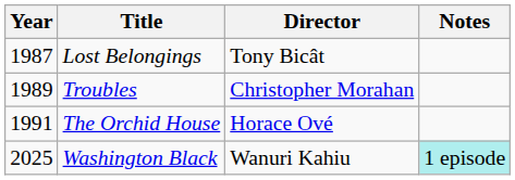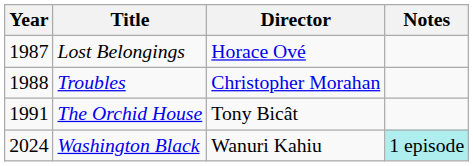 <table class="wikitable">
 <tr>
 <th>Year</th>
 <th>Title</th>
 <th>Director</th>
 <th>Notes</th>
 </tr>
 <tr>
 <td>1987</td>
 <td><em>Lost Belongings</em></td>
-<td>Tony Bicât</td>
+<td><a href='#'>Horace Ové</a></td>
 <td></td>
 </tr>
 <tr>
-<td>1989</td>
+<td>1988</td>
 <td><em><a href='#'>Troubles</a></em></td>
 <td><a href='#'>Christopher Morahan</a></td>
 <td></td>
 </tr>
 <tr>
 <td>1991</td>
 <td><em><a href='#'>The Orchid House</a></em></td>
-<td><a href='#'>Horace Ové</a></td>
+<td>Tony Bicât</td>
 <td></td>
 </tr>
 <tr>
-<td>2025</td>
+<td>2024</td>
 <td><em><a href='#'>Washington Black</a></em></td>
 <td>Wanuri Kahiu</td>
 <td style="background: paleturquoise;">1 episode</td>
 </tr>
 </table>
